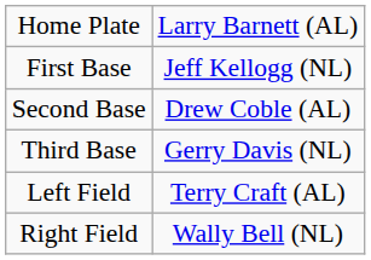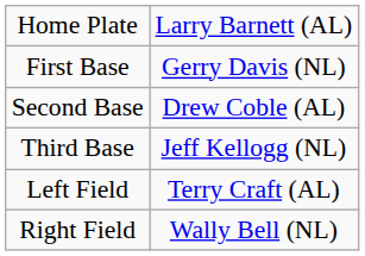 <table class="wikitable" style="font-size: 100%; text-align:center;">
 <tr>
 <td>Home Plate</td>
 <td><a href='#'>Larry Barnett</a> (AL)</td>
 </tr>
 <tr>
 <td>First Base</td>
-<td><a href='#'>Jeff Kellogg</a> (NL)</td>
+<td><a href='#'>Gerry Davis</a> (NL)</td>
 </tr>
 <tr>
 <td>Second Base</td>
 <td><a href='#'>Drew Coble</a> (AL)</td>
 </tr>
 <tr>
 <td>Third Base</td>
-<td><a href='#'>Gerry Davis</a> (NL)</td>
+<td><a href='#'>Jeff Kellogg</a> (NL)</td>
 </tr>
 <tr>
 <td>Left Field</td>
 <td><a href='#'>Terry Craft</a> (AL)</td>
 </tr>
 <tr>
 <td>Right Field</td>
 <td><a href='#'>Wally Bell</a> (NL)</td>
 </tr>
 </table>
